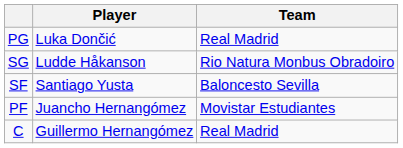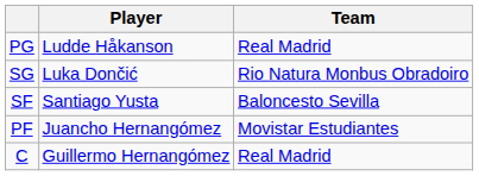 <table class="wikitable sortable">
 <tr>
 <th align="center"></th>
 <th align="center">Player</th>
 <th align="center">Team</th>
 </tr>
 <tr>
 <td align=center><a href='#'>PG</a></td>
-<td> <a href='#'>Luka Dončić</a></td>
+<td> <a href='#'>Ludde Håkanson</a></td>
 <td><a href='#'>Real Madrid</a></td>
 </tr>
 <tr>
 <td align=center><a href='#'>SG</a></td>
-<td> <a href='#'>Ludde Håkanson</a></td>
+<td> <a href='#'>Luka Dončić</a></td>
 <td><a href='#'>Rio Natura Monbus Obradoiro</a></td>
 </tr>
 <tr>
 <td align=center><a href='#'>SF</a></td>
 <td> <a href='#'>Santiago Yusta</a></td>
 <td><a href='#'>Baloncesto Sevilla</a></td>
 </tr>
 <tr>
 <td align=center><a href='#'>PF</a></td>
 <td> <a href='#'>Juancho Hernangómez</a></td>
 <td><a href='#'>Movistar Estudiantes</a></td>
 </tr>
 <tr>
 <td align=center><a href='#'>C</a></td>
 <td> <a href='#'>Guillermo Hernangómez</a></td>
 <td><a href='#'>Real Madrid</a></td>
 </tr>
 </table>
